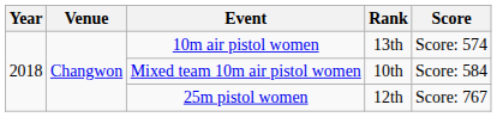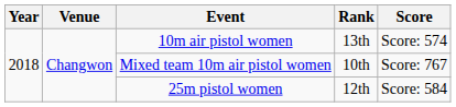 <table Class="wikitable sortable" style="text-align:center;">
 <tr>
 <th>Year</th>
 <th>Venue</th>
 <th>Event</th>
 <th>Rank</th>
 <th>Score</th>
 </tr>
 <tr>
 <td rowspan=3>2018</td>
 <td rowspan=3> <a href='#'>Changwon</a></td>
 <td><a href='#'>10m air pistol women</a></td>
 <td>13th</td>
 <td>Score: 574</td>
 </tr>
 <tr>
 <td><a href='#'>Mixed team 10m air pistol women</a></td>
 <td>10th</td>
-<td>Score: 584</td>
+<td>Score: 767</td>
 </tr>
 <tr>
 <td><a href='#'>25m pistol women</a></td>
 <td>12th</td>
-<td>Score: 767</td>
+<td>Score: 584</td>
 </tr>
 </table>
